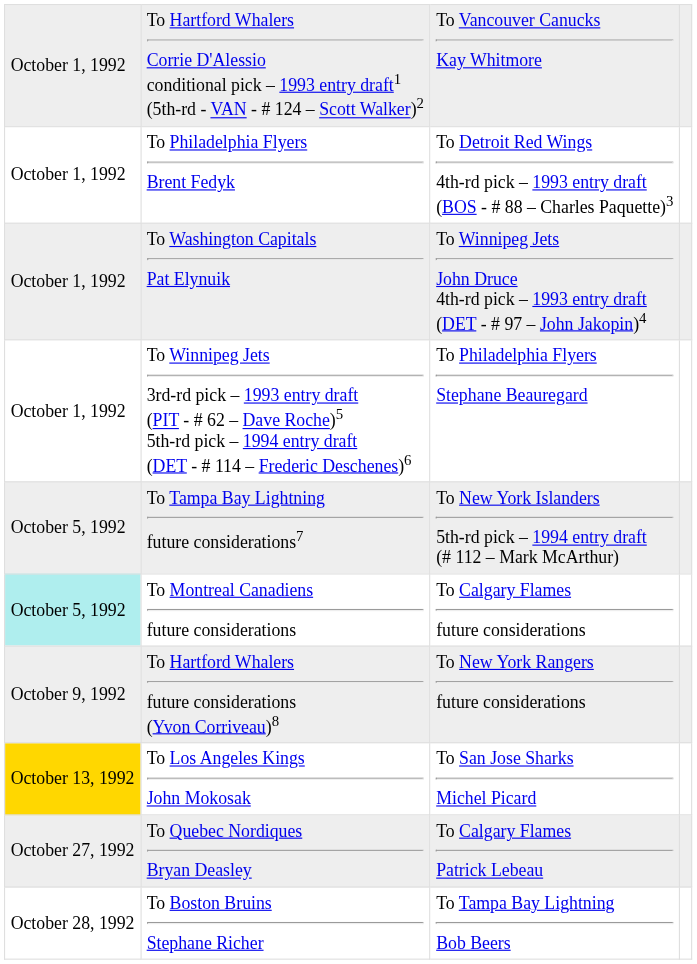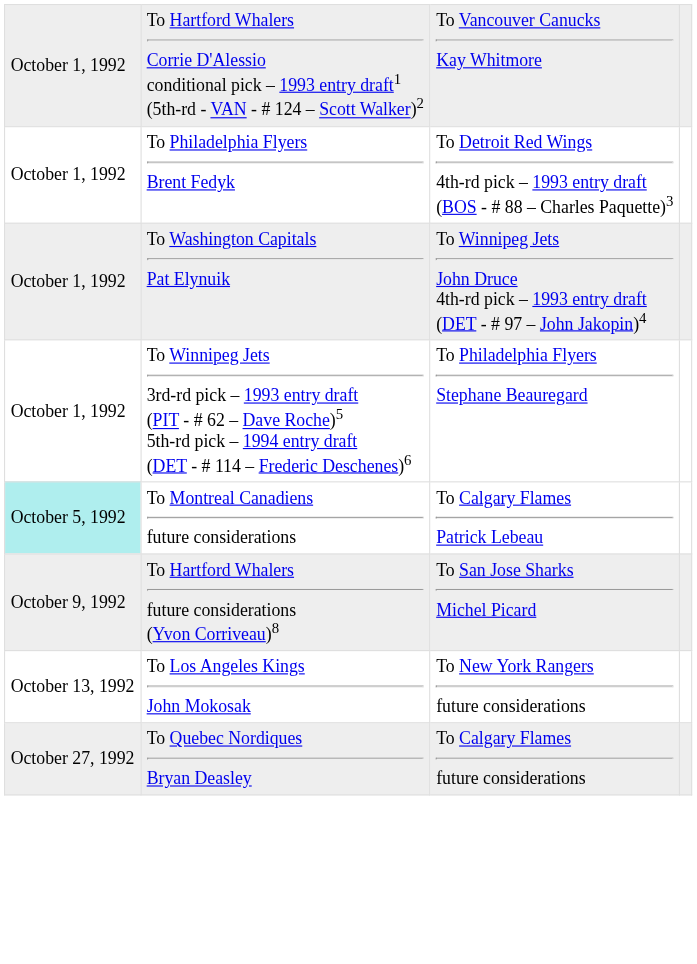 <table border=1 style="border-collapse:collapse" bordercolor="#DFDFDF"  cellpadding="5">
 <tr bgcolor="#eeeeee">
 <td>October 1, 1992</td>
 <td valign="top">To <a href='#'>Hartford Whalers</a><hr><a href='#'>Corrie D'Alessio</a><br>conditional pick – <a href='#'>1993 entry draft</a><sup>1</sup><br>(5th-rd - <a href='#'>VAN</a> - # 124 – <a href='#'>Scott Walker</a>)<sup>2</sup></td>
 <td valign="top">To <a href='#'>Vancouver Canucks</a><hr><a href='#'>Kay Whitmore</a></td>
 <td></td>
 </tr>
 <tr>
 <td>October 1, 1992</td>
 <td valign="top">To <a href='#'>Philadelphia Flyers</a><hr><a href='#'>Brent Fedyk</a></td>
 <td valign="top">To <a href='#'>Detroit Red Wings</a><hr>4th-rd pick – <a href='#'>1993 entry draft</a><br>(<a href='#'>BOS</a> - # 88 – Charles Paquette)<sup>3</sup></td>
 <td></td>
 </tr>
 <tr bgcolor="#eeeeee">
 <td>October 1, 1992</td>
 <td valign="top">To <a href='#'>Washington Capitals</a><hr><a href='#'>Pat Elynuik</a></td>
 <td valign="top">To <a href='#'>Winnipeg Jets</a><hr><a href='#'>John Druce</a><br>4th-rd pick – <a href='#'>1993 entry draft</a><br>(<a href='#'>DET</a> - # 97 – <a href='#'>John Jakopin</a>)<sup>4</sup></td>
 <td></td>
 </tr>
 <tr>
 <td>October 1, 1992</td>
 <td valign="top">To <a href='#'>Winnipeg Jets</a><hr>3rd-rd pick – <a href='#'>1993 entry draft</a><br>(<a href='#'>PIT</a> - # 62 – <a href='#'>Dave Roche</a>)<sup>5</sup><br>5th-rd pick – <a href='#'>1994 entry draft</a><br>(<a href='#'>DET</a> - # 114 – <a href='#'>Frederic Deschenes</a>)<sup>6</sup></td>
 <td valign="top">To <a href='#'>Philadelphia Flyers</a><hr><a href='#'>Stephane Beauregard</a></td>
 <td></td>
 </tr>
-<tr bgcolor="#eeeeee">
-<td>October 5, 1992</td>
-<td valign="top">To <a href='#'>Tampa Bay Lightning</a><hr>future considerations<sup>7</sup></td>
-<td valign="top">To <a href='#'>New York Islanders</a><hr>5th-rd pick – <a href='#'>1994 entry draft</a><br>(# 112 – Mark McArthur)</td>
-<td></td>
-</tr>
 <tr>
 <td style="background: paleturquoise;">October 5, 1992</td>
 <td valign="top">To <a href='#'>Montreal Canadiens</a><hr>future considerations</td>
-<td valign="top">To <a href='#'>Calgary Flames</a><hr>future considerations</td>
+<td valign="top">To <a href='#'>Calgary Flames</a><hr><a href='#'>Patrick Lebeau</a></td>
 <td></td>
 </tr>
 <tr bgcolor="#eeeeee">
 <td>October 9, 1992</td>
 <td valign="top">To <a href='#'>Hartford Whalers</a><hr>future considerations<br>(<a href='#'>Yvon Corriveau</a>)<sup>8</sup></td>
-<td valign="top">To <a href='#'>New York Rangers</a><hr>future considerations</td>
+<td valign="top">To <a href='#'>San Jose Sharks</a><hr><a href='#'>Michel Picard</a></td>
 <td></td>
 </tr>
 <tr>
-<td style="background: gold;">October 13, 1992</td>
+<td>October 13, 1992</td>
 <td valign="top">To <a href='#'>Los Angeles Kings</a><hr><a href='#'>John Mokosak</a></td>
-<td valign="top">To <a href='#'>San Jose Sharks</a><hr><a href='#'>Michel Picard</a></td>
+<td valign="top">To <a href='#'>New York Rangers</a><hr>future considerations</td>
 <td></td>
 </tr>
 <tr bgcolor="#eeeeee">
 <td>October 27, 1992</td>
 <td valign="top">To <a href='#'>Quebec Nordiques</a><hr><a href='#'>Bryan Deasley</a></td>
-<td valign="top">To <a href='#'>Calgary Flames</a><hr><a href='#'>Patrick Lebeau</a></td>
-<td></td>
-</tr>
-<tr>
-<td>October 28, 1992</td>
-<td valign="top">To <a href='#'>Boston Bruins</a><hr><a href='#'>Stephane Richer</a></td>
-<td valign="top">To <a href='#'>Tampa Bay Lightning</a><hr><a href='#'>Bob Beers</a></td>
+<td valign="top">To <a href='#'>Calgary Flames</a><hr>future considerations</td>
 <td></td>
 </tr>
 </table>
